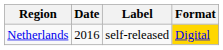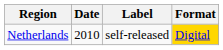 <table class="wikitable">
 <tr>
 <th>Region</th>
 <th>Date</th>
 <th>Label</th>
 <th>Format</th>
 </tr>
 <tr>
 <td><a href='#'>Netherlands</a></td>
-<td>2016</td>
+<td>2010</td>
 <td>self-released</td>
 <td style="background: gold;"><a href='#'>Digital</a></td>
 </tr>
 </table>
